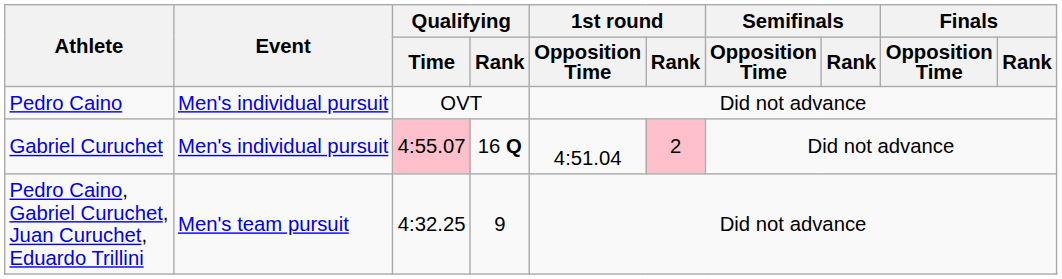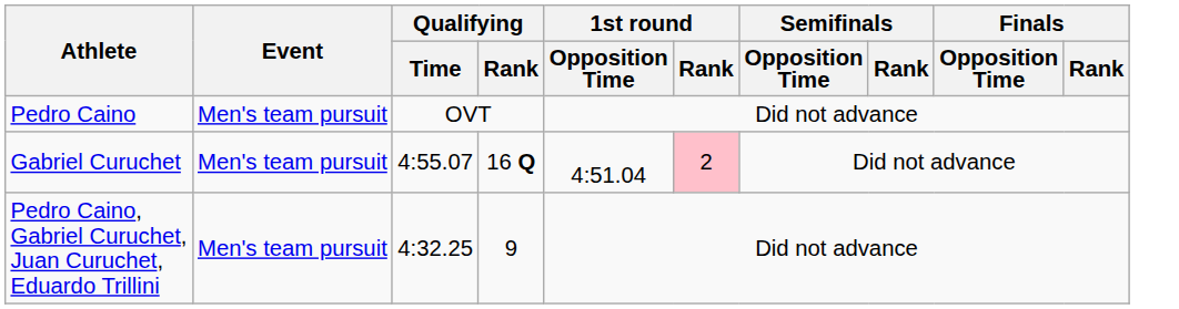 <table class=wikitable style="font-size:90%">
 <tr>
 <th rowspan="2">Athlete</th>
 <th rowspan="2">Event</th>
 <th colspan="2">Qualifying</th>
 <th colspan="2">1st round</th>
 <th colspan="2">Semifinals</th>
 <th colspan="2">Finals</th>
 </tr>
 <tr>
 <th>Time</th>
 <th>Rank</th>
 <th style="line-height:1em">Opposition<br>Time</th>
 <th>Rank</th>
 <th style="line-height:1em">Opposition<br>Time</th>
 <th>Rank</th>
 <th style="line-height:1em">Opposition<br>Time</th>
 <th>Rank</th>
 </tr>
 <tr>
 <td><a href='#'>Pedro Caino</a></td>
-<td><a href='#'>Men's individual pursuit</a></td>
+<td><a href='#'>Men's team pursuit</a></td>
 <td align=center colspan=2>OVT</td>
 <td colspan=6 align=center>Did not advance</td>
 </tr>
 <tr>
 <td><a href='#'>Gabriel Curuchet</a></td>
-<td><a href='#'>Men's individual pursuit</a></td>
-<td align=center style="background: pink;">4:55.07</td>
+<td><a href='#'>Men's team pursuit</a></td>
+<td align=center>4:55.07</td>
 <td align=center>16 <strong>Q</strong></td>
 <td align=center><br>4:51.04</td>
 <td align=center style="background: pink;">2</td>
 <td colspan=4 align=center>Did not advance</td>
 </tr>
 <tr>
 <td><a href='#'>Pedro Caino</a>,<br><a href='#'>Gabriel Curuchet</a>,<br><a href='#'>Juan Curuchet</a>,<br><a href='#'>Eduardo Trillini</a></td>
 <td><a href='#'>Men's team pursuit</a></td>
 <td align=center>4:32.25</td>
 <td align=center>9</td>
 <td colspan=6 align=center>Did not advance</td>
 </tr>
 </table>
